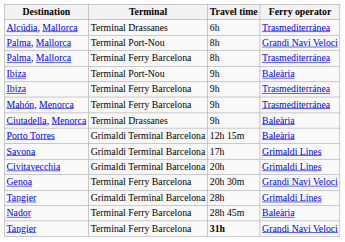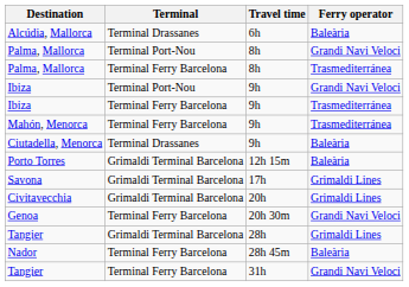 <table class="wikitable sortable">
 <tr>
 <th>Destination</th>
 <th>Terminal</th>
 <th>Travel time</th>
 <th>Ferry operator</th>
 </tr>
 <tr>
 <td> <a href='#'>Alcúdia</a>, <a href='#'>Mallorca</a></td>
 <td>Terminal Drassanes</td>
 <td>6h</td>
-<td><a href='#'>Trasmediterránea</a></td>
+<td><a href='#'>Baleària</a></td>
 </tr>
 <tr>
 <td> <a href='#'>Palma</a>, <a href='#'>Mallorca</a></td>
 <td>Terminal Port-Nou</td>
 <td>8h</td>
 <td><a href='#'>Grandi Navi Veloci</a></td>
 </tr>
 <tr>
 <td> <a href='#'>Palma</a>, <a href='#'>Mallorca</a></td>
 <td>Terminal Ferry Barcelona</td>
 <td>8h</td>
 <td><a href='#'>Trasmediterránea</a></td>
 </tr>
 <tr>
 <td> <a href='#'>Ibiza</a></td>
 <td>Terminal Port-Nou</td>
 <td>9h</td>
-<td><a href='#'>Baleària</a></td>
+<td><a href='#'>Grandi Navi Veloci</a></td>
 </tr>
 <tr>
 <td> <a href='#'>Ibiza</a></td>
 <td>Terminal Ferry Barcelona</td>
 <td>9h</td>
 <td><a href='#'>Trasmediterránea</a></td>
 </tr>
 <tr>
 <td> <a href='#'>Mahón</a>, <a href='#'>Menorca</a></td>
 <td>Terminal Ferry Barcelona</td>
 <td>9h</td>
 <td><a href='#'>Trasmediterránea</a></td>
 </tr>
 <tr>
 <td> <a href='#'>Ciutadella</a>, <a href='#'>Menorca</a></td>
 <td>Terminal Drassanes</td>
 <td>9h</td>
 <td><a href='#'>Baleària</a></td>
 </tr>
 <tr>
 <td> <a href='#'>Porto Torres</a></td>
 <td>Grimaldi Terminal Barcelona</td>
 <td>12h 15m</td>
 <td><a href='#'>Baleària</a></td>
 </tr>
 <tr>
 <td> <a href='#'>Savona</a></td>
 <td>Grimaldi Terminal Barcelona</td>
 <td>17h</td>
 <td><a href='#'>Grimaldi Lines</a></td>
 </tr>
 <tr>
 <td> <a href='#'>Civitavecchia</a></td>
 <td>Grimaldi Terminal Barcelona</td>
 <td>20h</td>
 <td><a href='#'>Grimaldi Lines</a></td>
 </tr>
 <tr>
 <td> <a href='#'>Genoa</a></td>
 <td>Terminal Ferry Barcelona</td>
 <td>20h 30m</td>
 <td><a href='#'>Grandi Navi Veloci</a></td>
 </tr>
 <tr>
 <td> <a href='#'>Tangier</a></td>
 <td>Grimaldi Terminal Barcelona</td>
 <td>28h</td>
 <td><a href='#'>Grimaldi Lines</a></td>
 </tr>
 <tr>
 <td> <a href='#'>Nador</a></td>
 <td>Terminal Ferry Barcelona</td>
 <td>28h 45m</td>
 <td><a href='#'>Baleària</a></td>
 </tr>
 <tr>
 <td> <a href='#'>Tangier</a></td>
 <td>Terminal Ferry Barcelona</td>
-<td><strong>31h</strong></td>
+<td>31h</td>
 <td><a href='#'>Grandi Navi Veloci</a></td>
 </tr>
 </table>
